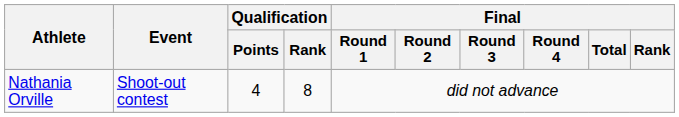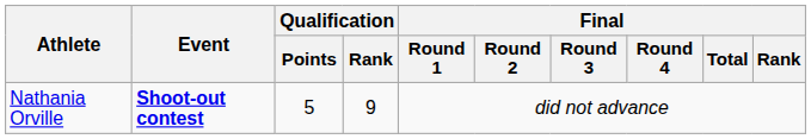 <table class="wikitable" style="font-size:90%;">
 <tr>
 <th rowspan=2>Athlete</th>
 <th rowspan=2>Event</th>
 <th colspan=2>Qualification</th>
 <th colspan=6>Final</th>
 </tr>
 <tr style="font-size:95%">
 <th>Points</th>
 <th>Rank</th>
 <th>Round 1</th>
 <th>Round 2</th>
 <th>Round 3</th>
 <th>Round 4</th>
 <th>Total</th>
 <th>Rank</th>
 </tr>
 <tr align=center>
 <td align=left><a href='#'>Nathania Orville</a></td>
-<td align=left><a href='#'>Shoot-out contest</a></td>
-<td>4</td>
-<td>8</td>
+<td align=left><strong><a href='#'>Shoot-out contest</a></strong></td>
+<td>5</td>
+<td>9</td>
 <td colspan=6><em>did not advance</em></td>
 </tr>
 </table>
